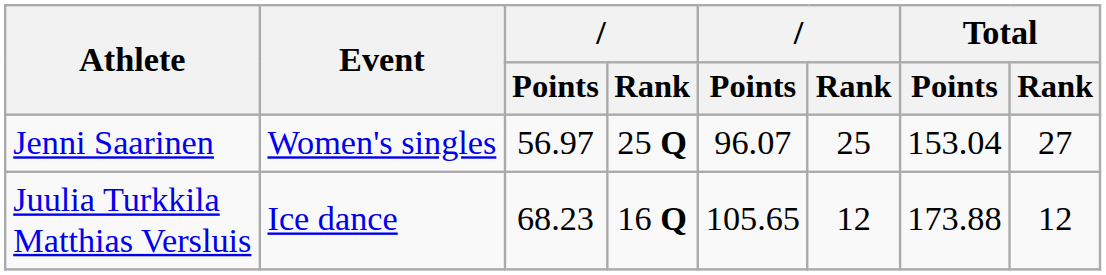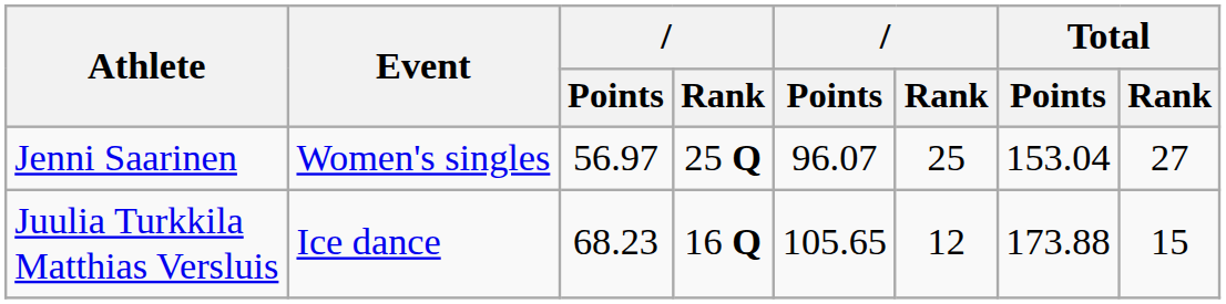 <table class="wikitable" style="font-size:90%">
 <tr>
 <th rowspan="2">Athlete</th>
 <th rowspan="2">Event</th>
 <th colspan="2"> / </th>
 <th colspan="2"> / </th>
 <th colspan="2">Total</th>
 </tr>
 <tr style="font-size:95%">
 <th>Points</th>
 <th>Rank</th>
 <th>Points</th>
 <th>Rank</th>
 <th>Points</th>
 <th>Rank</th>
 </tr>
 <tr align=center>
 <td align=left><a href='#'>Jenni Saarinen</a></td>
 <td align=left><a href='#'>Women's singles</a></td>
 <td>56.97</td>
 <td>25 <strong>Q</strong></td>
 <td>96.07</td>
 <td>25</td>
 <td>153.04</td>
 <td>27</td>
 </tr>
 <tr align=center>
 <td align=left><a href='#'>Juulia Turkkila</a><br><a href='#'>Matthias Versluis</a></td>
 <td align=left><a href='#'>Ice dance</a></td>
 <td>68.23</td>
 <td>16 <strong>Q</strong></td>
 <td>105.65</td>
 <td>12</td>
 <td>173.88</td>
-<td>12</td>
+<td>15</td>
 </tr>
 </table>
